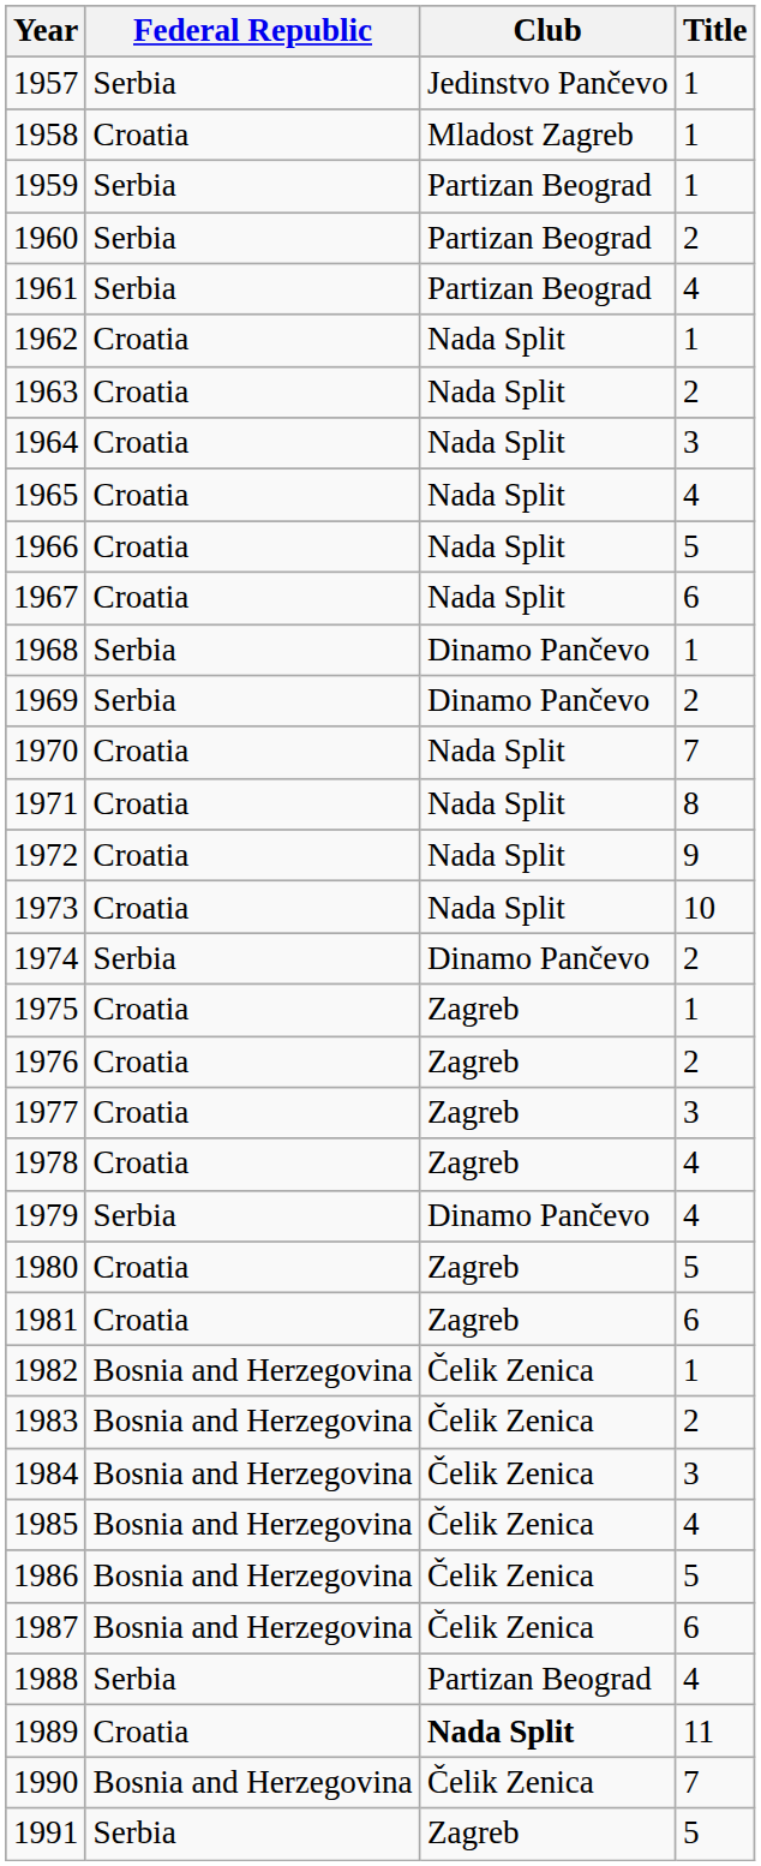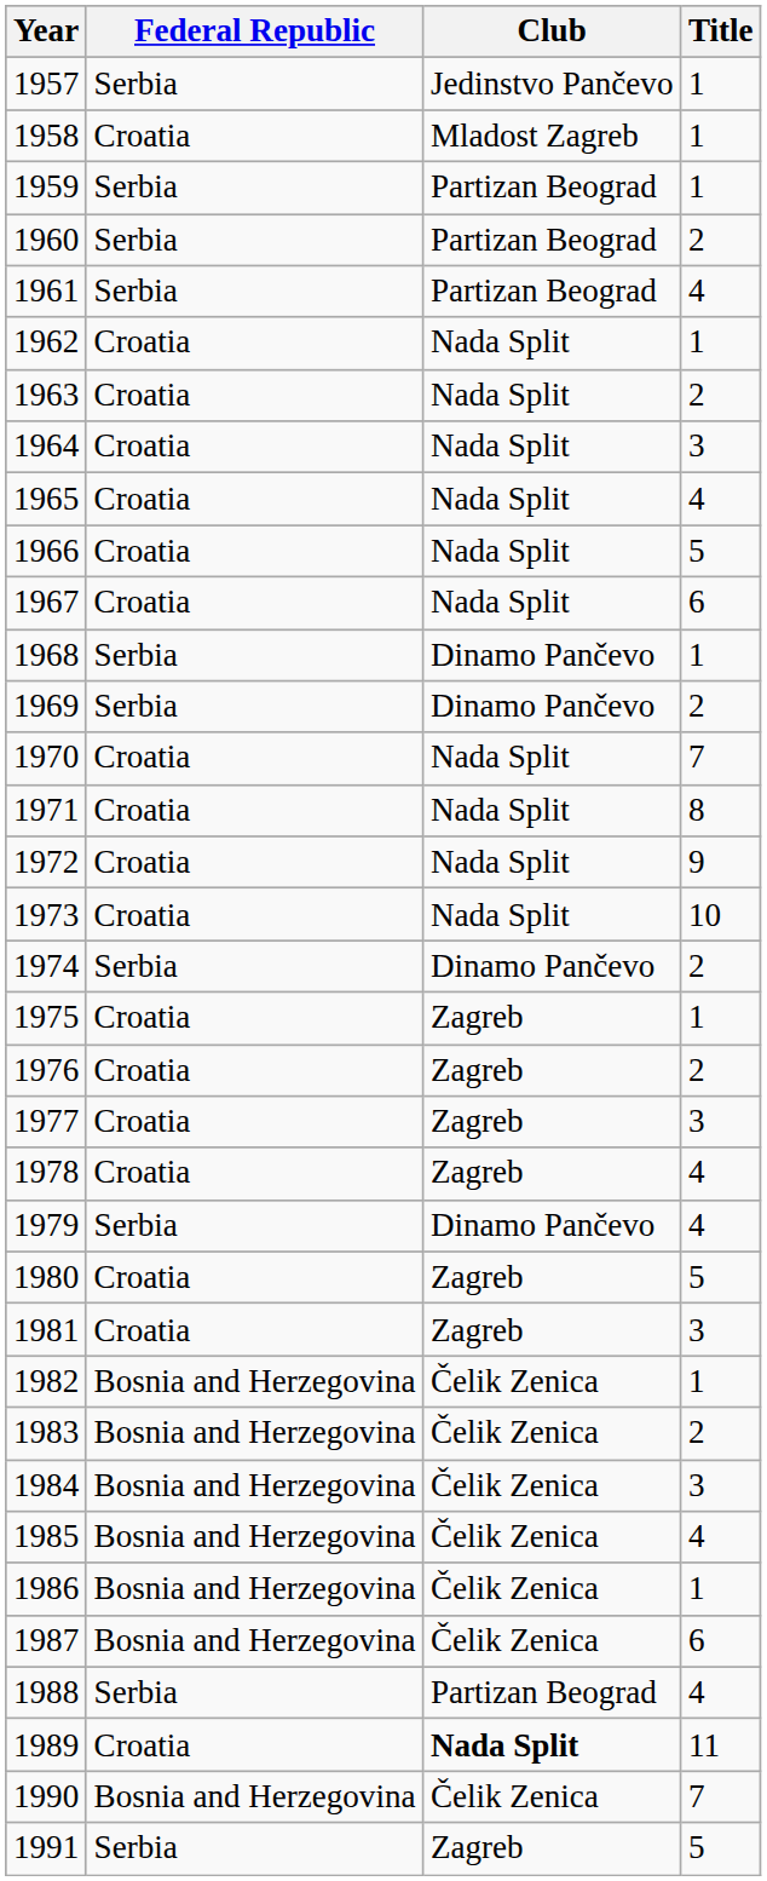 <table class="wikitable">
 <tr>
 <th>Year</th>
 <th><a href='#'>Federal Republic</a></th>
 <th>Club</th>
 <th>Title</th>
 </tr>
 <tr>
 <td>1957</td>
 <td> Serbia</td>
 <td>Jedinstvo Pančevo</td>
 <td>1</td>
 </tr>
 <tr>
 <td>1958</td>
 <td> Croatia</td>
 <td>Mladost Zagreb</td>
 <td>1</td>
 </tr>
 <tr>
 <td>1959</td>
 <td> Serbia</td>
 <td>Partizan Beograd</td>
 <td>1</td>
 </tr>
 <tr>
 <td>1960</td>
 <td> Serbia</td>
 <td>Partizan Beograd</td>
 <td>2</td>
 </tr>
 <tr>
 <td>1961</td>
 <td> Serbia</td>
 <td>Partizan Beograd</td>
 <td>4</td>
 </tr>
 <tr>
 <td>1962</td>
 <td> Croatia</td>
 <td>Nada Split</td>
 <td>1</td>
 </tr>
 <tr>
 <td>1963</td>
 <td> Croatia</td>
 <td>Nada Split</td>
 <td>2</td>
 </tr>
 <tr>
 <td>1964</td>
 <td> Croatia</td>
 <td>Nada Split</td>
 <td>3</td>
 </tr>
 <tr>
 <td>1965</td>
 <td> Croatia</td>
 <td>Nada Split</td>
 <td>4</td>
 </tr>
 <tr>
 <td>1966</td>
 <td> Croatia</td>
 <td>Nada Split</td>
 <td>5</td>
 </tr>
 <tr>
 <td>1967</td>
 <td> Croatia</td>
 <td>Nada Split</td>
 <td>6</td>
 </tr>
 <tr>
 <td>1968</td>
 <td> Serbia</td>
 <td>Dinamo Pančevo</td>
 <td>1</td>
 </tr>
 <tr>
 <td>1969</td>
 <td> Serbia</td>
 <td>Dinamo Pančevo</td>
 <td>2</td>
 </tr>
 <tr>
 <td>1970</td>
 <td> Croatia</td>
 <td>Nada Split</td>
 <td>7</td>
 </tr>
 <tr>
 <td>1971</td>
 <td> Croatia</td>
 <td>Nada Split</td>
 <td>8</td>
 </tr>
 <tr>
 <td>1972</td>
 <td> Croatia</td>
 <td>Nada Split</td>
 <td>9</td>
 </tr>
 <tr>
 <td>1973</td>
 <td> Croatia</td>
 <td>Nada Split</td>
 <td>10</td>
 </tr>
 <tr>
 <td>1974</td>
 <td> Serbia</td>
 <td>Dinamo Pančevo</td>
 <td>2</td>
 </tr>
 <tr>
 <td>1975</td>
 <td> Croatia</td>
 <td>Zagreb</td>
 <td>1</td>
 </tr>
 <tr>
 <td>1976</td>
 <td> Croatia</td>
 <td>Zagreb</td>
 <td>2</td>
 </tr>
 <tr>
 <td>1977</td>
 <td> Croatia</td>
 <td>Zagreb</td>
 <td>3</td>
 </tr>
 <tr>
 <td>1978</td>
 <td> Croatia</td>
 <td>Zagreb</td>
 <td>4</td>
 </tr>
 <tr>
 <td>1979</td>
 <td> Serbia</td>
 <td>Dinamo Pančevo</td>
 <td>4</td>
 </tr>
 <tr>
 <td>1980</td>
 <td> Croatia</td>
 <td>Zagreb</td>
 <td>5</td>
 </tr>
 <tr>
 <td>1981</td>
 <td> Croatia</td>
 <td>Zagreb</td>
-<td>6</td>
+<td>3</td>
 </tr>
 <tr>
 <td>1982</td>
 <td> Bosnia and Herzegovina</td>
 <td>Čelik Zenica</td>
 <td>1</td>
 </tr>
 <tr>
 <td>1983</td>
 <td> Bosnia and Herzegovina</td>
 <td>Čelik Zenica</td>
 <td>2</td>
 </tr>
 <tr>
 <td>1984</td>
 <td> Bosnia and Herzegovina</td>
 <td>Čelik Zenica</td>
 <td>3</td>
 </tr>
 <tr>
 <td>1985</td>
 <td> Bosnia and Herzegovina</td>
 <td>Čelik Zenica</td>
 <td>4</td>
 </tr>
 <tr>
 <td>1986</td>
 <td> Bosnia and Herzegovina</td>
 <td>Čelik Zenica</td>
-<td>5</td>
+<td>1</td>
 </tr>
 <tr>
 <td>1987</td>
 <td> Bosnia and Herzegovina</td>
 <td>Čelik Zenica</td>
 <td>6</td>
 </tr>
 <tr>
 <td>1988</td>
 <td> Serbia</td>
 <td>Partizan Beograd</td>
 <td>4</td>
 </tr>
 <tr>
 <td>1989</td>
 <td> Croatia</td>
 <td><strong>Nada Split</strong></td>
 <td>11</td>
 </tr>
 <tr>
 <td>1990</td>
 <td> Bosnia and Herzegovina</td>
 <td>Čelik Zenica</td>
 <td>7</td>
 </tr>
 <tr>
 <td>1991</td>
 <td> Serbia</td>
 <td>Zagreb</td>
 <td>5</td>
 </tr>
 </table>
